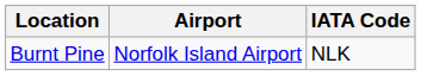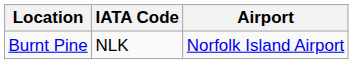 <table class="wikitable">
 <tr>
 <th>Location</th>
+<th>IATA Code</th>
 <th>Airport</th>
-<th>IATA Code</th>
 </tr>
 <tr>
 <td><a href='#'>Burnt Pine</a></td>
+<td>NLK</td>
 <td><a href='#'>Norfolk Island Airport</a></td>
-<td>NLK</td>
 </tr>
 </table>
